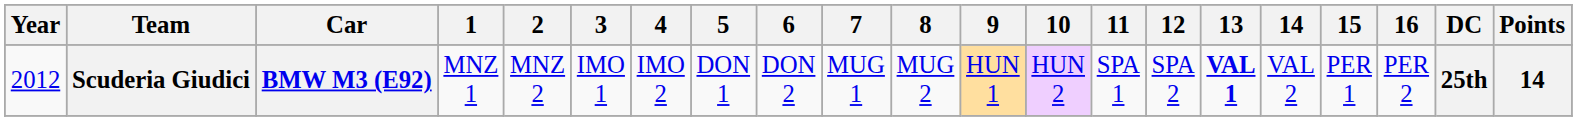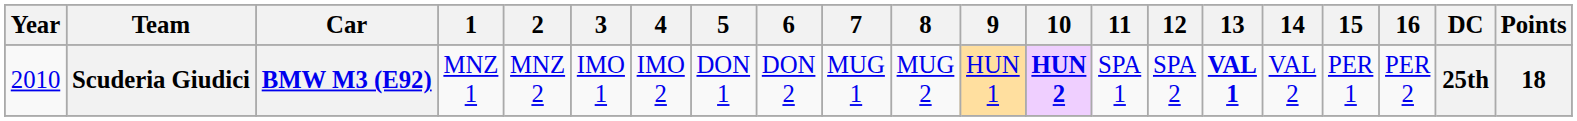 <table class="wikitable" style="text-align:center; font-size:85%">
 <tr>
 <th>Year</th>
 <th>Team</th>
 <th>Car</th>
 <th>1</th>
 <th>2</th>
 <th>3</th>
 <th>4</th>
 <th>5</th>
 <th>6</th>
 <th>7</th>
 <th>8</th>
 <th>9</th>
 <th>10</th>
 <th>11</th>
 <th>12</th>
 <th>13</th>
 <th>14</th>
 <th>15</th>
 <th>16</th>
 <th>DC</th>
 <th>Points</th>
 </tr>
 <tr>
-<td><a href='#'>2012</a></td>
+<td><a href='#'>2010</a></td>
 <th nowrap>Scuderia Giudici</th>
 <th nowrap><a href='#'>BMW M3 (E92)</a></th>
 <td><a href='#'>MNZ<br>1</a></td>
 <td><a href='#'>MNZ<br>2</a></td>
 <td><a href='#'>IMO<br>1</a></td>
 <td><a href='#'>IMO<br>2</a></td>
 <td><a href='#'>DON<br>1</a></td>
 <td><a href='#'>DON<br>2</a></td>
 <td><a href='#'>MUG<br>1</a></td>
 <td><a href='#'>MUG<br>2</a></td>
 <td style="background:#FFDF9F;"><a href='#'>HUN<br>1</a><br></td>
-<td style="background:#EFCFFF;"><a href='#'>HUN<br>2</a><br></td>
+<td style="background:#EFCFFF;"><strong><a href='#'>HUN<br>2</a><br></strong></td>
 <td><a href='#'>SPA<br>1</a></td>
 <td><a href='#'>SPA<br>2</a></td>
 <td><strong><a href='#'>VAL<br>1</a></strong></td>
 <td><a href='#'>VAL<br>2</a></td>
 <td><a href='#'>PER<br>1</a></td>
 <td><a href='#'>PER<br>2</a></td>
 <th>25th</th>
-<th>14</th>
+<th>18</th>
 </tr>
 </table>
